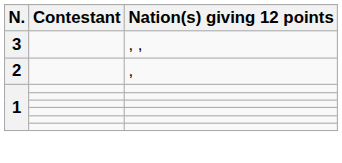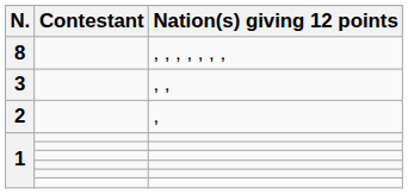 <table class="wikitable plainrowheaders">
 <tr>
 </tr>
 <tr>
 <th scope="col">N.</th>
 <th scope="col">Contestant</th>
 <th scope="col">Nation(s) giving 12 points</th>
+</tr>
+<tr>
+<th scope="row">8</th>
+<td></td>
+<td>, , , , , , , </td>
 </tr>
 <tr>
 <th scope="row">3</th>
 <td></td>
 <td>, , </td>
 </tr>
 <tr>
 <th scope="row">2</th>
 <td></td>
 <td>, </td>
 </tr>
 <tr>
 <th scope="row" rowspan="6">1</th>
 <td></td>
 <td></td>
 </tr>
 <tr>
 <td></td>
 <td></td>
 </tr>
 <tr>
 <td></td>
 <td></td>
 </tr>
 <tr>
 <td></td>
 <td></td>
 </tr>
 <tr>
 <td></td>
 <td></td>
 </tr>
 <tr>
 <td></td>
 <td><strong></strong></td>
 </tr>
 </table>
